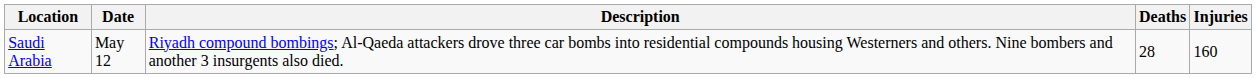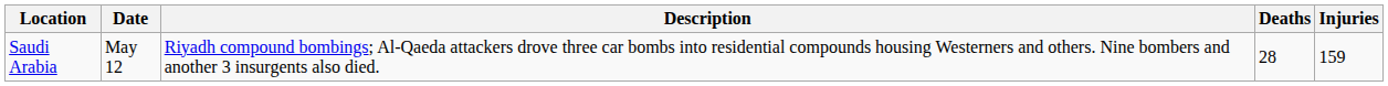 <table class="wikitable sortable">
 <tr>
 <th scope="col">Location</th>
 <th scope="col" data-sort-type="date">Date</th>
 <th scope="col" class="unsortable">Description</th>
 <th scope="col" data-sort-type="number">Deaths</th>
 <th scope="col" data-sort-type="number">Injuries</th>
 </tr>
 <tr>
 <td><a href='#'>Saudi Arabia</a></td>
 <td>May 12</td>
 <td><a href='#'>Riyadh compound bombings</a>;  Al-Qaeda attackers drove three car bombs into residential compounds housing Westerners and others. Nine bombers and another 3 insurgents also died.</td>
 <td>28</td>
-<td>160</td>
+<td>159</td>
 </tr>
 </table>
